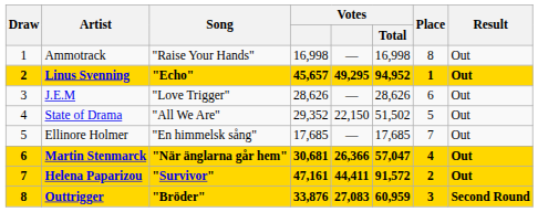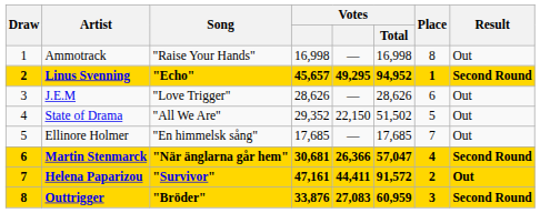 <table class="sortable wikitable" style="margin: 1em auto 1em auto; text-align:center;">
 <tr>
 <th rowspan="2">Draw</th>
 <th rowspan="2">Artist</th>
 <th rowspan="2">Song</th>
 <th colspan="3" class="unsortable">Votes</th>
 <th rowspan="2">Place</th>
 <th rowspan="2">Result</th>
 </tr>
 <tr>
 <th></th>
 <th></th>
 <th>Total</th>
 </tr>
 <tr>
 <td>1</td>
 <td align="left">Ammotrack</td>
 <td align="left">"Raise Your Hands"</td>
 <td>16,998</td>
 <td>—</td>
 <td>16,998</td>
 <td>8</td>
 <td align="left">Out</td>
 </tr>
 <tr style="font-weight:bold;background:gold;">
 <td>2</td>
 <td align="left"><a href='#'>Linus Svenning</a></td>
 <td align="left">"Echo"</td>
 <td>45,657</td>
 <td>49,295</td>
 <td>94,952</td>
 <td>1</td>
-<td align="left">Out</td>
+<td align="left">Second Round</td>
 </tr>
 <tr>
 <td>3</td>
 <td align="left"><a href='#'>J.E.M</a></td>
 <td align="left">"Love Trigger"</td>
 <td>28,626</td>
 <td>—</td>
 <td>28,626</td>
 <td>6</td>
 <td align="left">Out</td>
 </tr>
 <tr>
 <td>4</td>
 <td align="left"><a href='#'>State of Drama</a></td>
 <td align="left">"All We Are"</td>
 <td>29,352</td>
 <td>22,150</td>
 <td>51,502</td>
 <td>5</td>
 <td align="left">Out</td>
 </tr>
 <tr>
 <td>5</td>
 <td align="left">Ellinore Holmer</td>
 <td align="left">"En himmelsk sång"</td>
 <td>17,685</td>
 <td>—</td>
 <td>17,685</td>
 <td>7</td>
 <td align="left">Out</td>
 </tr>
 <tr style="font-weight:bold;background:gold;">
 <td>6</td>
 <td align="left"><a href='#'>Martin Stenmarck</a></td>
 <td align="left">"När änglarna går hem"</td>
 <td>30,681</td>
 <td>26,366</td>
 <td>57,047</td>
 <td>4</td>
-<td align="left">Out</td>
+<td align="left">Second Round</td>
 </tr>
 <tr style="font-weight:bold;background:gold;">
 <td>7</td>
 <td align="left"><a href='#'>Helena Paparizou</a></td>
 <td align="left">"<a href='#'>Survivor</a>"</td>
 <td>47,161</td>
 <td>44,411</td>
 <td>91,572</td>
 <td>2</td>
 <td align="left">Out</td>
 </tr>
 <tr style="font-weight:bold;background:gold;">
 <td>8</td>
 <td align="left"><a href='#'>Outtrigger</a></td>
 <td align="left">"Bröder"</td>
 <td>33,876</td>
 <td>27,083</td>
 <td>60,959</td>
 <td>3</td>
 <td align="left">Second Round</td>
 </tr>
 </table>
